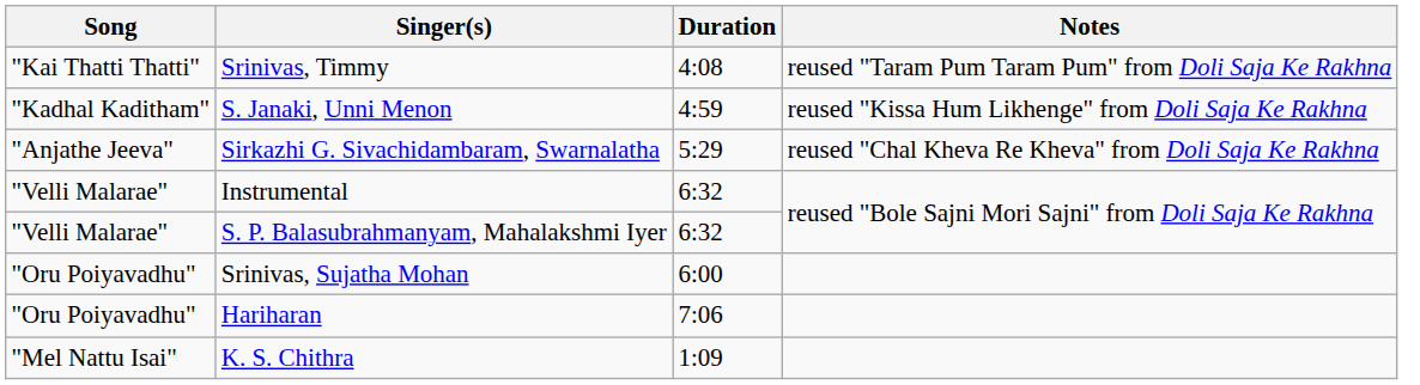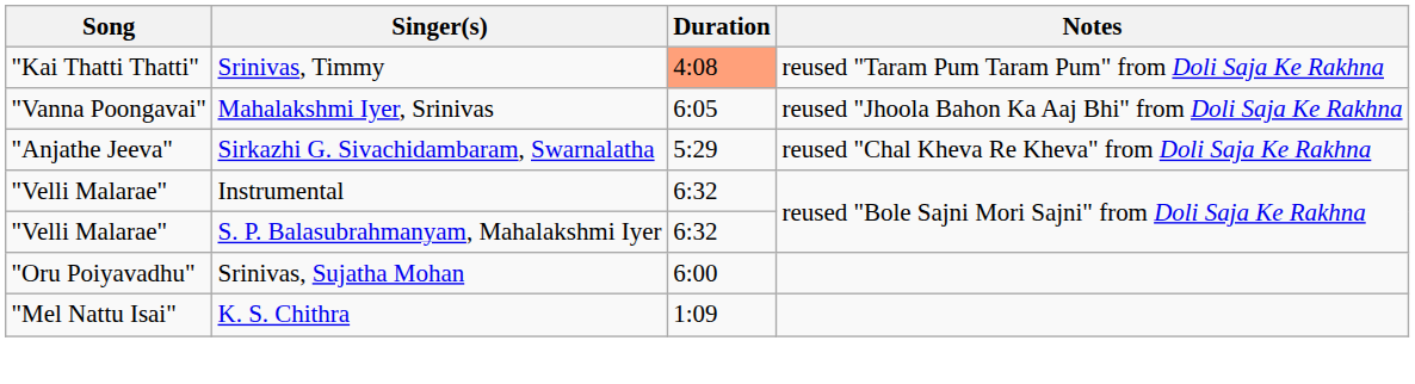 <table class="wikitable tracklist" style="font-size:95%;">
 <tr>
 <th>Song</th>
 <th>Singer(s)</th>
 <th>Duration</th>
 <th>Notes</th>
 </tr>
 <tr>
 <td>"Kai Thatti Thatti"</td>
 <td><a href='#'>Srinivas</a>, Timmy</td>
-<td>4:08</td>
+<td style="background: lightsalmon;">4:08</td>
 <td>reused "Taram Pum Taram Pum" from <em><a href='#'>Doli Saja Ke Rakhna</a></em></td>
 </tr>
 <tr>
-<td>"Kadhal Kaditham"</td>
-<td><a href='#'>S. Janaki</a>, <a href='#'>Unni Menon</a></td>
-<td>4:59</td>
-<td>reused "Kissa Hum Likhenge" from <em><a href='#'>Doli Saja Ke Rakhna</a></em></td>
+<td>"Vanna Poongavai"</td>
+<td><a href='#'>Mahalakshmi Iyer</a>, Srinivas</td>
+<td>6:05</td>
+<td>reused "Jhoola Bahon Ka Aaj Bhi" from <em><a href='#'>Doli Saja Ke Rakhna</a></em></td>
 </tr>
 <tr>
 <td>"Anjathe Jeeva"</td>
 <td><a href='#'>Sirkazhi G. Sivachidambaram</a>, <a href='#'>Swarnalatha</a></td>
 <td>5:29</td>
 <td>reused "Chal Kheva Re Kheva" from <em><a href='#'>Doli Saja Ke Rakhna</a></em></td>
 </tr>
 <tr>
 <td>"Velli Malarae"</td>
 <td>Instrumental</td>
 <td>6:32</td>
 <td rowspan="2">reused "Bole Sajni Mori Sajni" from <em><a href='#'>Doli Saja Ke Rakhna</a></em></td>
 </tr>
 <tr>
 <td>"Velli Malarae"</td>
 <td><a href='#'>S. P. Balasubrahmanyam</a>, Mahalakshmi Iyer</td>
 <td>6:32</td>
 </tr>
 <tr>
 <td>"Oru Poiyavadhu"</td>
 <td>Srinivas, <a href='#'>Sujatha Mohan</a></td>
 <td>6:00</td>
 <td></td>
 </tr>
 <tr>
-<td>"Oru Poiyavadhu"</td>
-<td><a href='#'>Hariharan</a></td>
-<td>7:06</td>
-<td></td>
-</tr>
-<tr>
 <td>"Mel Nattu Isai"</td>
 <td><a href='#'>K. S. Chithra</a></td>
 <td>1:09</td>
 <td></td>
 </tr>
 </table>
